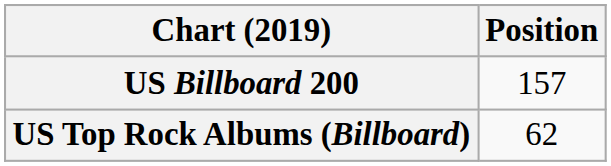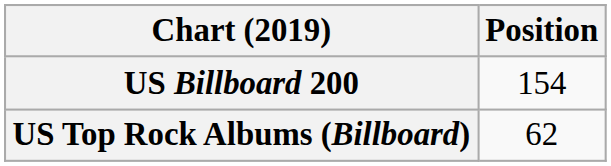 <table class="wikitable sortable plainrowheaders" style="text-align:center">
 <tr>
 <th scope="col">Chart (2019)</th>
 <th scope="col">Position</th>
 </tr>
 <tr>
 <th scope="row">US <em>Billboard</em> 200</th>
-<td>157</td>
+<td>154</td>
 </tr>
 <tr>
 <th scope="row">US Top Rock Albums (<em>Billboard</em>)</th>
 <td>62</td>
 </tr>
 </table>
